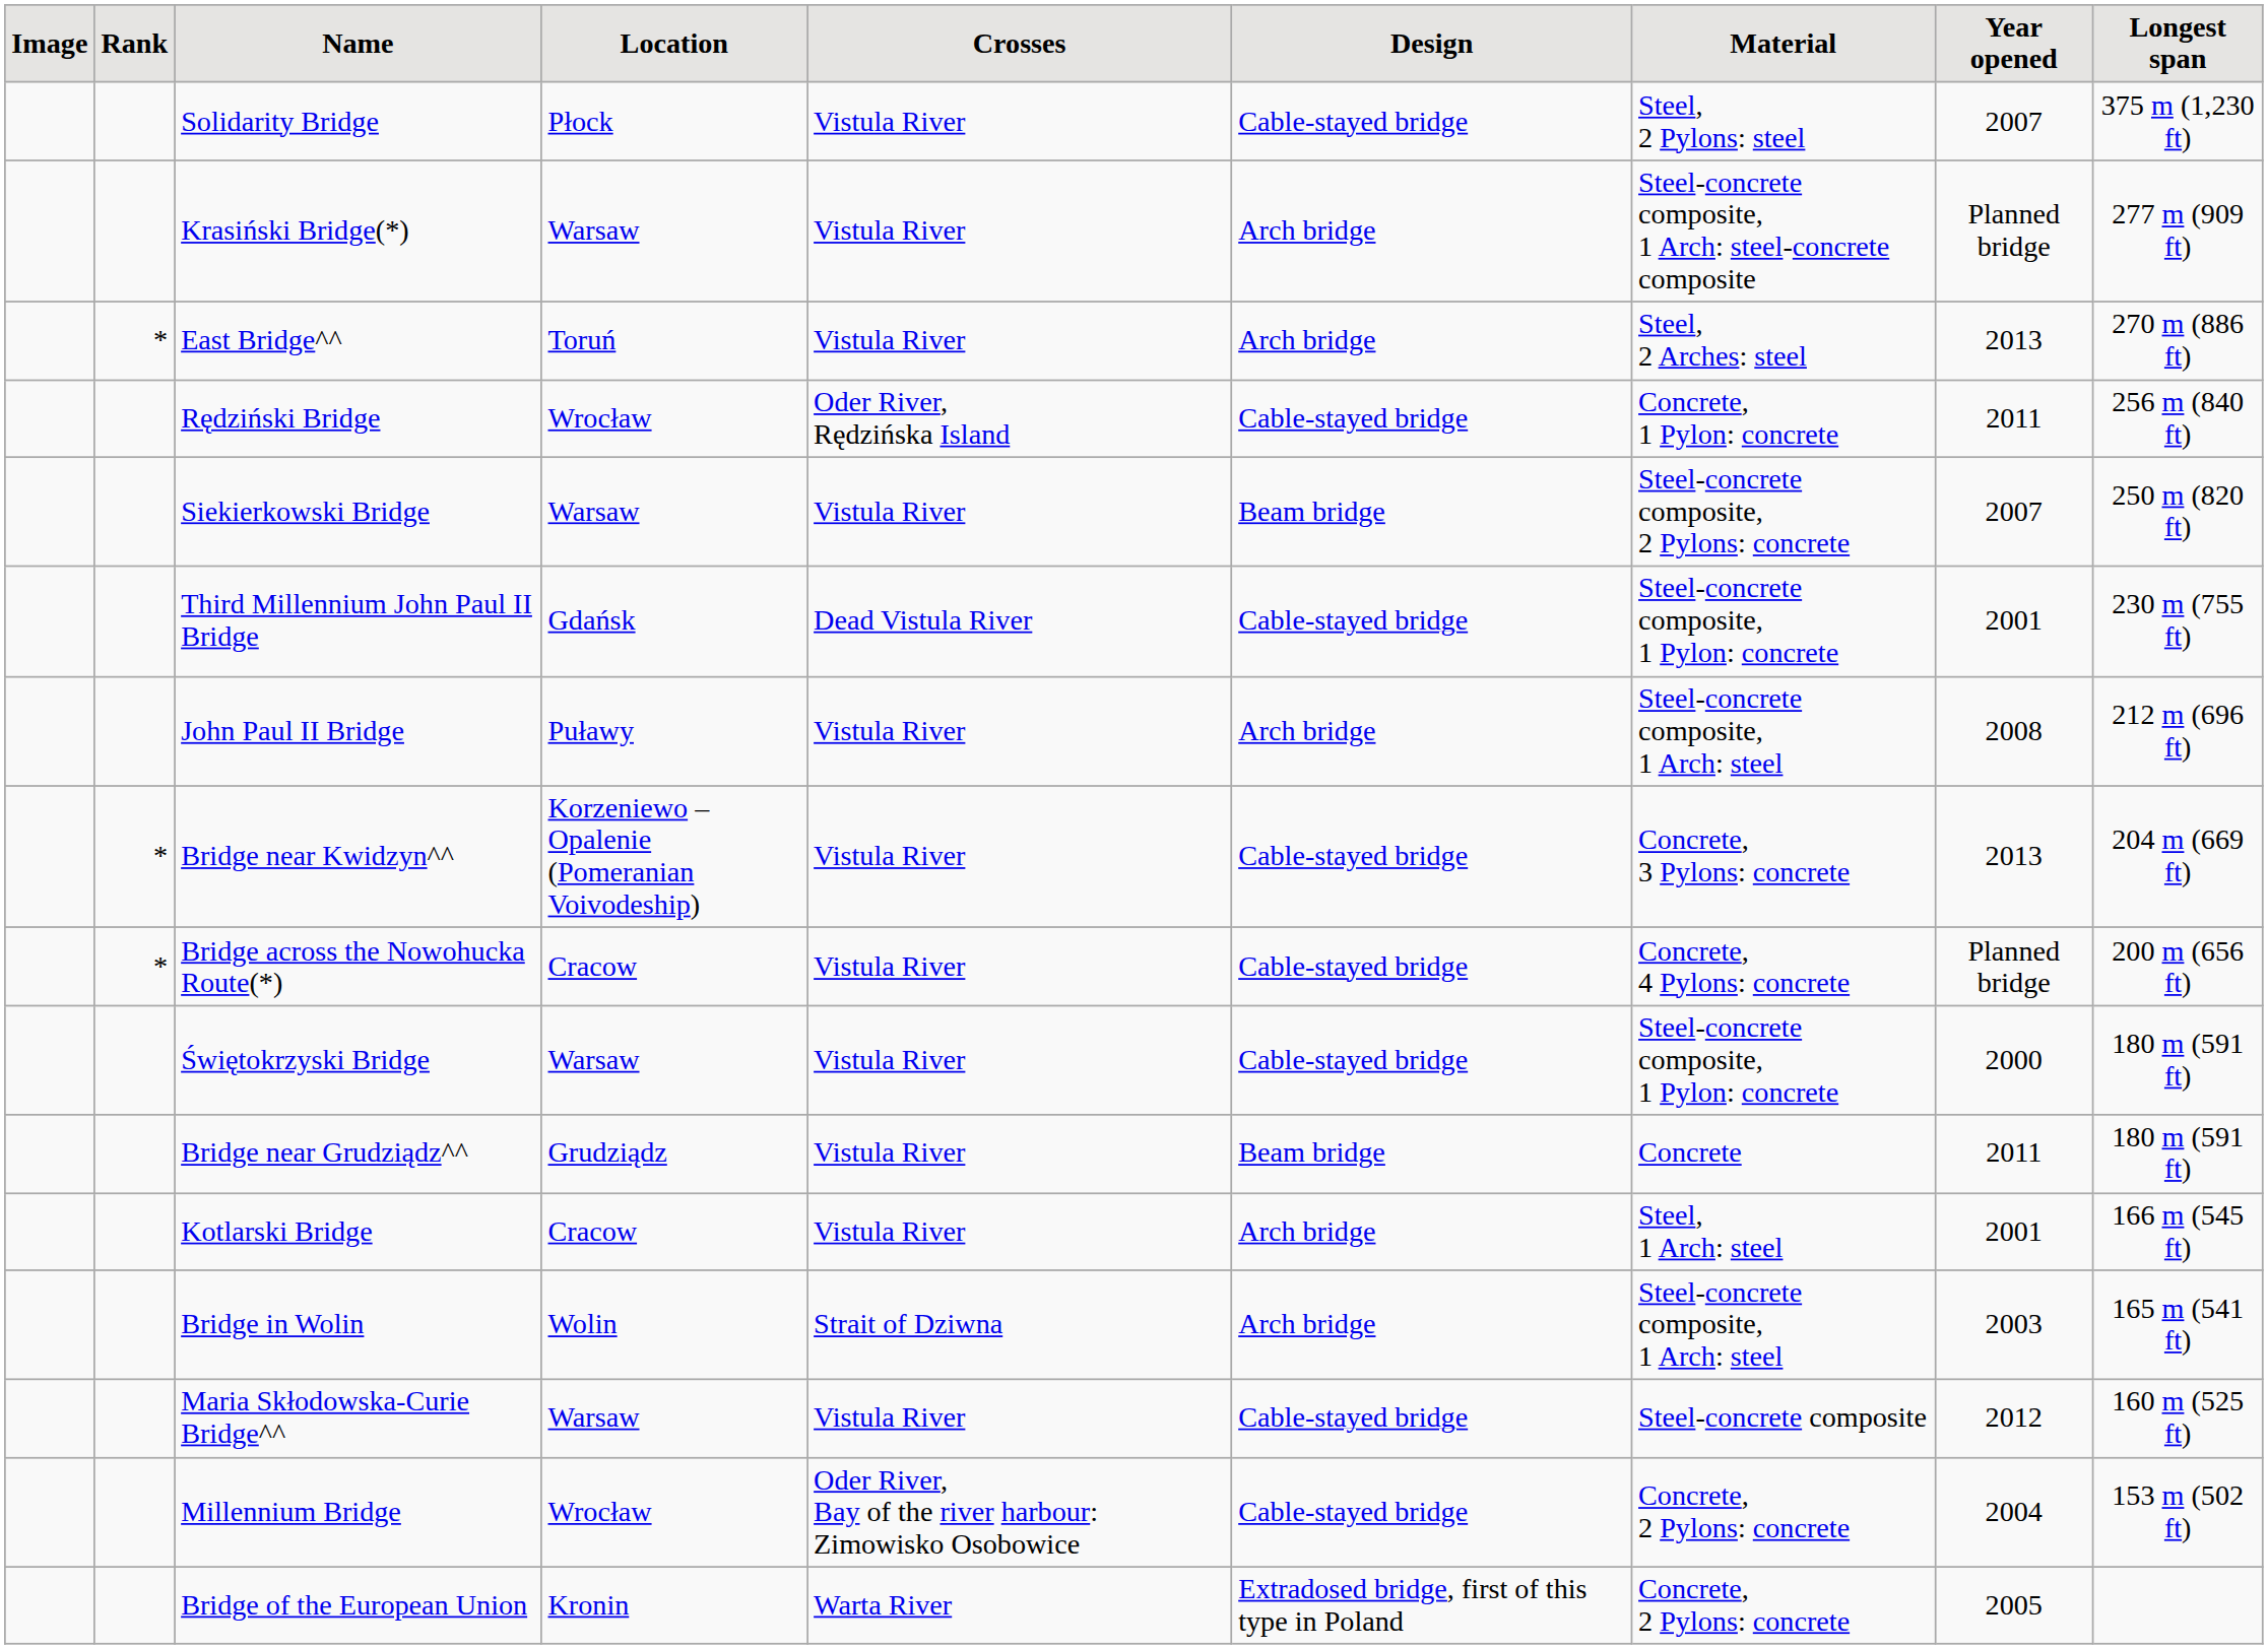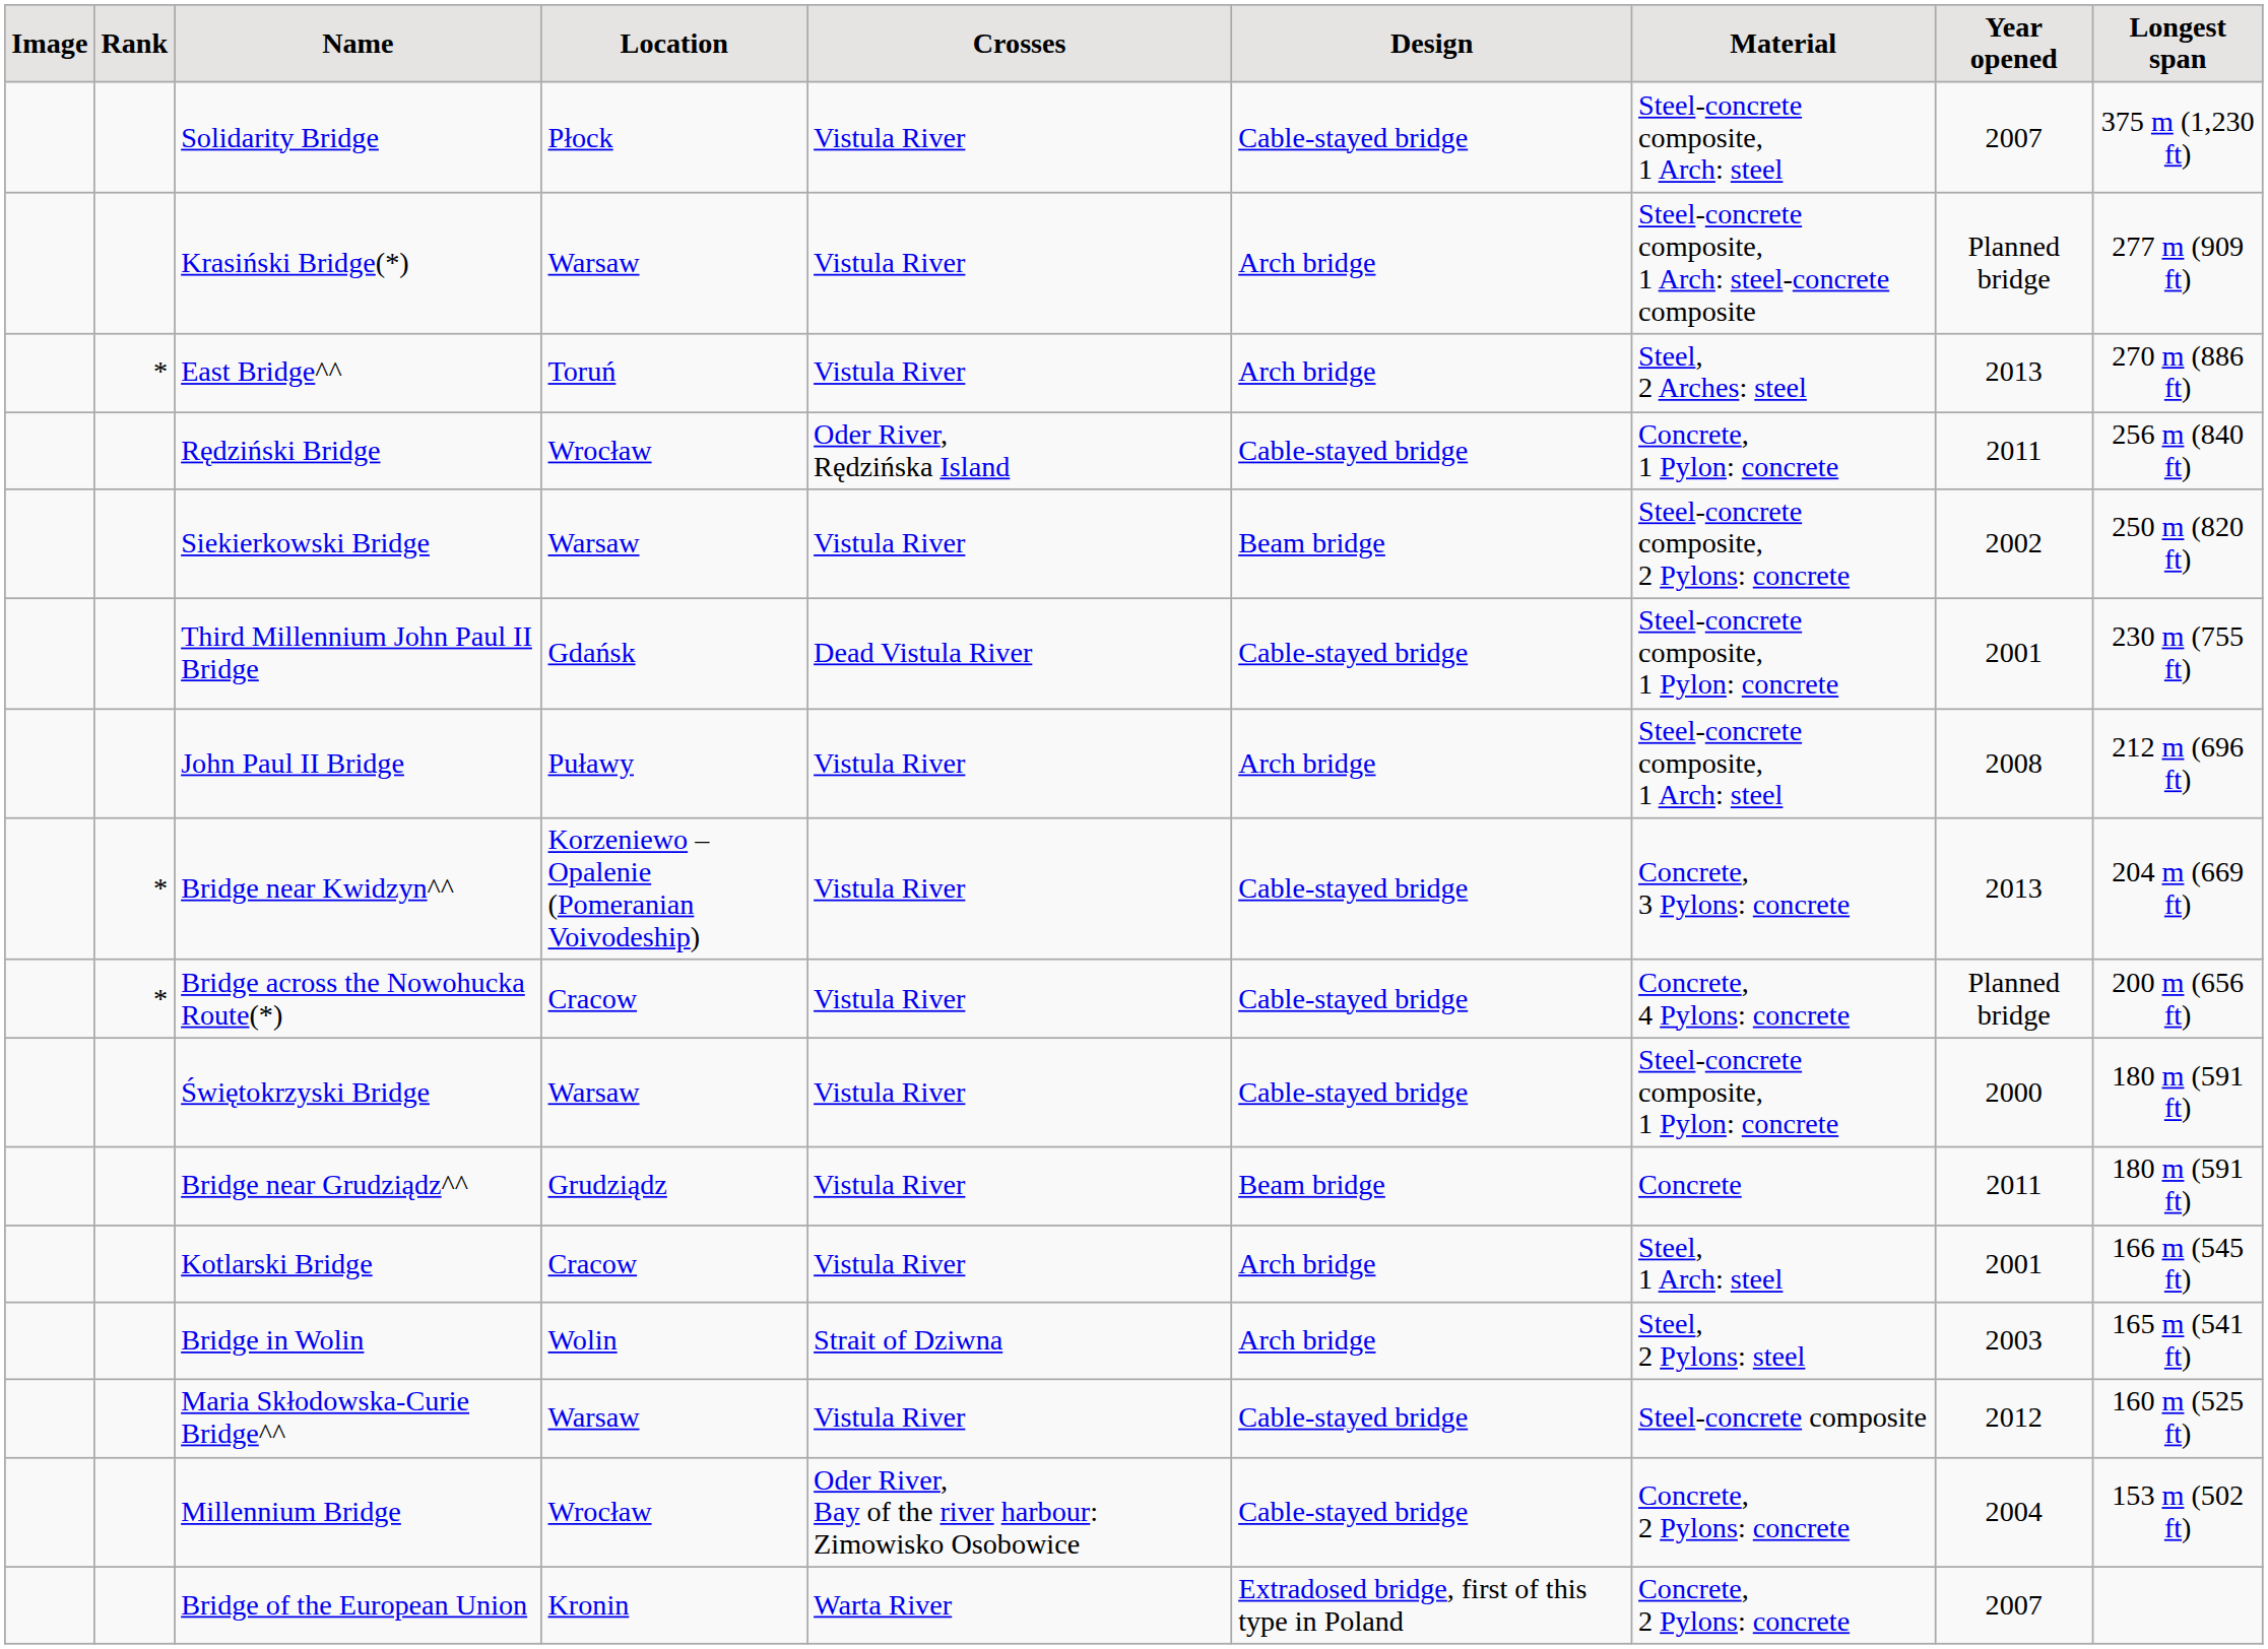 <table class="wikitable sortable" width=100%>
 <tr ---->
 <td align="center" class="unsortable" bgcolor="#E5E4E2"><strong>Image</strong></td>
 <td align="center" class="unsortable" bgcolor="#E5E4E2"><strong>Rank</strong></td>
 <td align="center" bgcolor="#E5E4E2"><strong>Name</strong></td>
 <td align="center" bgcolor="#E5E4E2"><strong>Location</strong></td>
 <td align="center" bgcolor="#E5E4E2"><strong>Crosses</strong></td>
 <td align="center" bgcolor="#E5E4E2"><strong>Design</strong></td>
 <td align="center" bgcolor="#E5E4E2"><strong>Material</strong></td>
 <td align="center" bgcolor="#E5E4E2"><strong>Year opened</strong></td>
 <td align="center" bgcolor="#E5E4E2"><strong>Longest span</strong></td>
 </tr>
 <tr ---->
 <td align="center"></td>
 <td align=right></td>
 <td><a href='#'>Solidarity Bridge</a></td>
 <td><a href='#'>Płock</a></td>
 <td><a href='#'>Vistula River</a></td>
 <td><a href='#'>Cable-stayed bridge</a></td>
-<td><a href='#'>Steel</a>,<br>2 <a href='#'>Pylons</a>: <a href='#'>steel</a></td>
+<td><a href='#'>Steel</a>-<a href='#'>concrete</a> composite,<br>1 <a href='#'>Arch</a>: <a href='#'>steel</a></td>
 <td align="center">2007</td>
 <td align="center">375 <a href='#'>m</a> (1,230 <a href='#'>ft</a>)</td>
 </tr>
 <tr ---->
 <td align="center"></td>
 <td align=right></td>
 <td><a href='#'>Krasiński Bridge</a>(*)</td>
 <td><a href='#'>Warsaw</a></td>
 <td><a href='#'>Vistula River</a></td>
 <td><a href='#'>Arch bridge</a></td>
 <td><a href='#'>Steel</a>-<a href='#'>concrete</a> composite,<br>1 <a href='#'>Arch</a>: <a href='#'>steel</a>-<a href='#'>concrete</a> composite</td>
 <td align="center">Planned bridge</td>
 <td align="center">277 <a href='#'>m</a> (909 <a href='#'>ft</a>)</td>
 </tr>
 <tr ---->
 <td align="center"></td>
 <td align=right> <span>*</span></td>
 <td><a href='#'>East Bridge</a>^^</td>
 <td><a href='#'>Toruń</a></td>
 <td><a href='#'>Vistula River</a></td>
 <td><a href='#'>Arch bridge</a></td>
 <td><a href='#'>Steel</a>,<br>2 <a href='#'>Arches</a>: <a href='#'>steel</a></td>
 <td align="center">2013</td>
 <td align="center">270 <a href='#'>m</a> (886 <a href='#'>ft</a>)</td>
 </tr>
 <tr ---->
 <td align="center"></td>
 <td align=right></td>
 <td><a href='#'>Rędziński Bridge</a></td>
 <td><a href='#'>Wrocław</a></td>
 <td><a href='#'>Oder River</a>,<br>Rędzińska <a href='#'>Island</a></td>
 <td><a href='#'>Cable-stayed bridge</a></td>
 <td><a href='#'>Concrete</a>,<br>1 <a href='#'>Pylon</a>: <a href='#'>concrete</a></td>
 <td align="center">2011</td>
 <td align="center">256 <a href='#'>m</a> (840 <a href='#'>ft</a>)</td>
 </tr>
 <tr ---->
 <td align="center"></td>
 <td align=right></td>
 <td><a href='#'>Siekierkowski Bridge</a></td>
 <td><a href='#'>Warsaw</a></td>
 <td><a href='#'>Vistula River</a></td>
 <td><a href='#'>Beam bridge</a></td>
 <td><a href='#'>Steel</a>-<a href='#'>concrete</a> composite,<br>2 <a href='#'>Pylons</a>: <a href='#'>concrete</a></td>
-<td align="center">2007</td>
+<td align="center">2002</td>
 <td align="center">250 <a href='#'>m</a> (820 <a href='#'>ft</a>)</td>
 </tr>
 <tr ---->
 <td align="center"></td>
 <td align=right></td>
 <td><a href='#'>Third Millennium John Paul II Bridge</a></td>
 <td><a href='#'>Gdańsk</a></td>
 <td><a href='#'>Dead Vistula River</a></td>
 <td><a href='#'>Cable-stayed bridge</a></td>
 <td><a href='#'>Steel</a>-<a href='#'>concrete</a> composite,<br>1 <a href='#'>Pylon</a>: <a href='#'>concrete</a></td>
 <td align="center">2001</td>
 <td align="center">230 <a href='#'>m</a> (755 <a href='#'>ft</a>)</td>
 </tr>
 <tr ---->
 <td align="center"></td>
 <td align=right></td>
 <td><a href='#'>John Paul II Bridge</a></td>
 <td><a href='#'>Puławy</a></td>
 <td><a href='#'>Vistula River</a></td>
 <td><a href='#'>Arch bridge</a></td>
 <td><a href='#'>Steel</a>-<a href='#'>concrete</a> composite,<br>1 <a href='#'>Arch</a>: <a href='#'>steel</a></td>
 <td align="center">2008</td>
 <td align="center">212 <a href='#'>m</a> (696 <a href='#'>ft</a>)</td>
 </tr>
 <tr ---->
 <td align="center"></td>
 <td align=right> <span>*</span></td>
 <td><a href='#'>Bridge near Kwidzyn</a>^^</td>
 <td><a href='#'>Korzeniewo</a> – <a href='#'>Opalenie</a><br>(<a href='#'>Pomeranian Voivodeship</a>)</td>
 <td><a href='#'>Vistula River</a></td>
 <td><a href='#'>Cable-stayed bridge</a></td>
 <td><a href='#'>Concrete</a>,<br>3 <a href='#'>Pylons</a>: <a href='#'>concrete</a></td>
 <td align="center">2013</td>
 <td align="center">204 <a href='#'>m</a> (669 <a href='#'>ft</a>)</td>
 </tr>
 <tr ---->
 <td align="center"></td>
 <td align=right> <span>*</span></td>
 <td><a href='#'>Bridge across the Nowohucka Route</a>(*)</td>
 <td><a href='#'>Cracow</a></td>
 <td><a href='#'>Vistula River</a></td>
 <td><a href='#'>Cable-stayed bridge</a></td>
 <td><a href='#'>Concrete</a>,<br>4 <a href='#'>Pylons</a>: <a href='#'>concrete</a></td>
 <td align="center">Planned bridge</td>
 <td align="center">200 <a href='#'>m</a> (656 <a href='#'>ft</a>)</td>
 </tr>
 <tr ---->
 <td align="center"></td>
 <td align=right></td>
 <td><a href='#'>Świętokrzyski Bridge</a></td>
 <td><a href='#'>Warsaw</a></td>
 <td><a href='#'>Vistula River</a></td>
 <td><a href='#'>Cable-stayed bridge</a></td>
 <td><a href='#'>Steel</a>-<a href='#'>concrete</a> composite,<br>1 <a href='#'>Pylon</a>: <a href='#'>concrete</a></td>
 <td align="center">2000</td>
 <td align="center">180 <a href='#'>m</a> (591 <a href='#'>ft</a>)</td>
 </tr>
 <tr ---->
 <td align="center"></td>
 <td align=right></td>
 <td><a href='#'>Bridge near Grudziądz</a>^^</td>
 <td><a href='#'>Grudziądz</a></td>
 <td><a href='#'>Vistula River</a></td>
 <td><a href='#'>Beam bridge</a></td>
 <td><a href='#'>Concrete</a></td>
 <td align="center">2011</td>
 <td align="center">180 <a href='#'>m</a> (591 <a href='#'>ft</a>)</td>
 </tr>
 <tr ---->
 <td align="center"></td>
 <td align=right></td>
 <td><a href='#'>Kotlarski Bridge</a></td>
 <td><a href='#'>Cracow</a></td>
 <td><a href='#'>Vistula River</a></td>
 <td><a href='#'>Arch bridge</a></td>
 <td><a href='#'>Steel</a>,<br>1 <a href='#'>Arch</a>: <a href='#'>steel</a></td>
 <td align="center">2001</td>
 <td align="center">166 <a href='#'>m</a> (545 <a href='#'>ft</a>)</td>
 </tr>
 <tr ---->
 <td align="center"></td>
 <td align=right></td>
 <td><a href='#'>Bridge in Wolin</a></td>
 <td><a href='#'>Wolin</a></td>
 <td><a href='#'>Strait of Dziwna</a></td>
 <td><a href='#'>Arch bridge</a></td>
-<td><a href='#'>Steel</a>-<a href='#'>concrete</a> composite,<br>1 <a href='#'>Arch</a>: <a href='#'>steel</a></td>
+<td><a href='#'>Steel</a>,<br>2 <a href='#'>Pylons</a>: <a href='#'>steel</a></td>
 <td align="center">2003</td>
 <td align="center">165 <a href='#'>m</a> (541 <a href='#'>ft</a>)</td>
 </tr>
 <tr ---->
 <td align="center"></td>
 <td align=right></td>
 <td><a href='#'>Maria Skłodowska-Curie Bridge</a>^^</td>
 <td><a href='#'>Warsaw</a></td>
 <td><a href='#'>Vistula River</a></td>
 <td><a href='#'>Cable-stayed bridge</a></td>
 <td><a href='#'>Steel</a>-<a href='#'>concrete</a> composite</td>
 <td align="center">2012</td>
 <td align="center">160 <a href='#'>m</a> (525 <a href='#'>ft</a>)</td>
 </tr>
 <tr ---->
 <td align="center"></td>
 <td align=right></td>
 <td><a href='#'>Millennium Bridge</a></td>
 <td><a href='#'>Wrocław</a></td>
 <td><a href='#'>Oder River</a>,<br><a href='#'>Bay</a> of the <a href='#'>river</a> <a href='#'>harbour</a>: Zimowisko Osobowice</td>
 <td><a href='#'>Cable-stayed bridge</a></td>
 <td><a href='#'>Concrete</a>,<br>2 <a href='#'>Pylons</a>: <a href='#'>concrete</a></td>
 <td align="center">2004</td>
 <td align="center">153 <a href='#'>m</a> (502 <a href='#'>ft</a>)</td>
 </tr>
 <tr ---->
 <td align="center"></td>
 <td align=right></td>
 <td><a href='#'>Bridge of the European Union</a></td>
 <td><a href='#'>Kronin</a></td>
 <td><a href='#'>Warta River</a></td>
 <td><a href='#'>Extradosed bridge</a>, first of this type in Poland</td>
 <td><a href='#'>Concrete</a>,<br>2 <a href='#'>Pylons</a>: <a href='#'>concrete</a></td>
-<td align="center">2005</td>
+<td align="center">2007</td>
 <td align="center"></td>
 </tr>
 </table>
